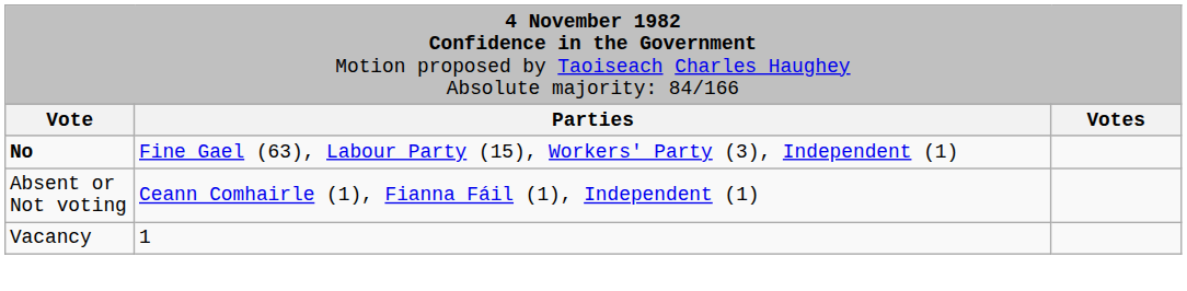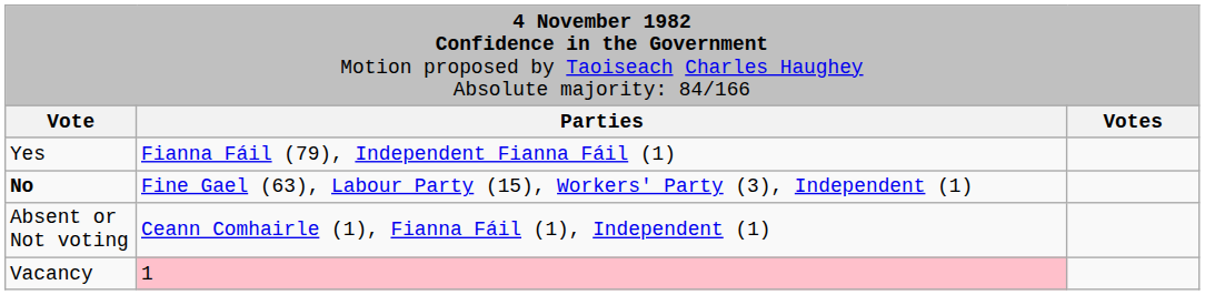 <table class="wikitable">
 <tr>
 <td colspan="3" bgcolor="#C0C0C0" align="center"><strong>4 November 1982<br>Confidence in the Government</strong><br>Motion proposed by <a href='#'>Taoiseach</a> <a href='#'>Charles Haughey</a><br>Absolute majority: 84/166</td>
 </tr>
 <tr bgcolor="#D8D8D8">
 <th width=80px>Vote</th>
 <th width=605px>Parties</th>
 <th width=80px>Votes</th>
+</tr>
+<tr>
+<td>Yes</td>
+<td><a href='#'>Fianna Fáil</a> (79), <a href='#'>Independent Fianna Fáil</a> (1)</td>
+<td></td>
 </tr>
 <tr>
 <td> <strong>No</strong></td>
 <td><a href='#'>Fine Gael</a> (63), <a href='#'>Labour Party</a> (15), <a href='#'>Workers' Party</a> (3), <a href='#'>Independent</a> (1)</td>
 <td></td>
 </tr>
 <tr>
 <td>Absent or Not voting</td>
 <td><a href='#'>Ceann Comhairle</a> (1), <a href='#'>Fianna Fáil</a> (1), <a href='#'>Independent</a> (1)</td>
 <td></td>
 </tr>
 <tr>
 <td>Vacancy</td>
-<td>1</td>
+<td style="background: pink;">1</td>
 <td></td>
 </tr>
 </table>
